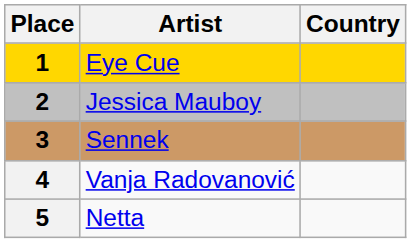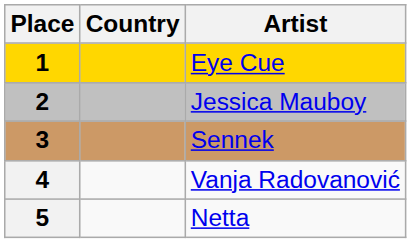 <table class="wikitable plainrowheaders">
 <tr>
 <th scope="col">Place</th>
+<th scope="col">Country</th>
 <th scope="col">Artist</th>
-<th scope="col">Country</th>
 </tr>
 <tr style="background:gold;">
 <th scope="row" style="background:gold;">1</th>
+<td></td>
 <td><a href='#'>Eye Cue</a></td>
-<td></td>
 </tr>
 <tr style="background:silver;">
 <th scope="row" style="background:silver;">2</th>
+<td></td>
 <td><a href='#'>Jessica Mauboy</a></td>
-<td></td>
 </tr>
 <tr style="background:#c96;">
 <th scope="row" style="background:#c96;">3</th>
+<td></td>
 <td><a href='#'>Sennek</a></td>
-<td></td>
 </tr>
 <tr>
 <th scope="row">4</th>
+<td></td>
 <td><a href='#'>Vanja Radovanović</a></td>
-<td></td>
 </tr>
 <tr>
 <th scope="row">5</th>
+<td></td>
 <td><a href='#'>Netta</a></td>
-<td></td>
 </tr>
 </table>
